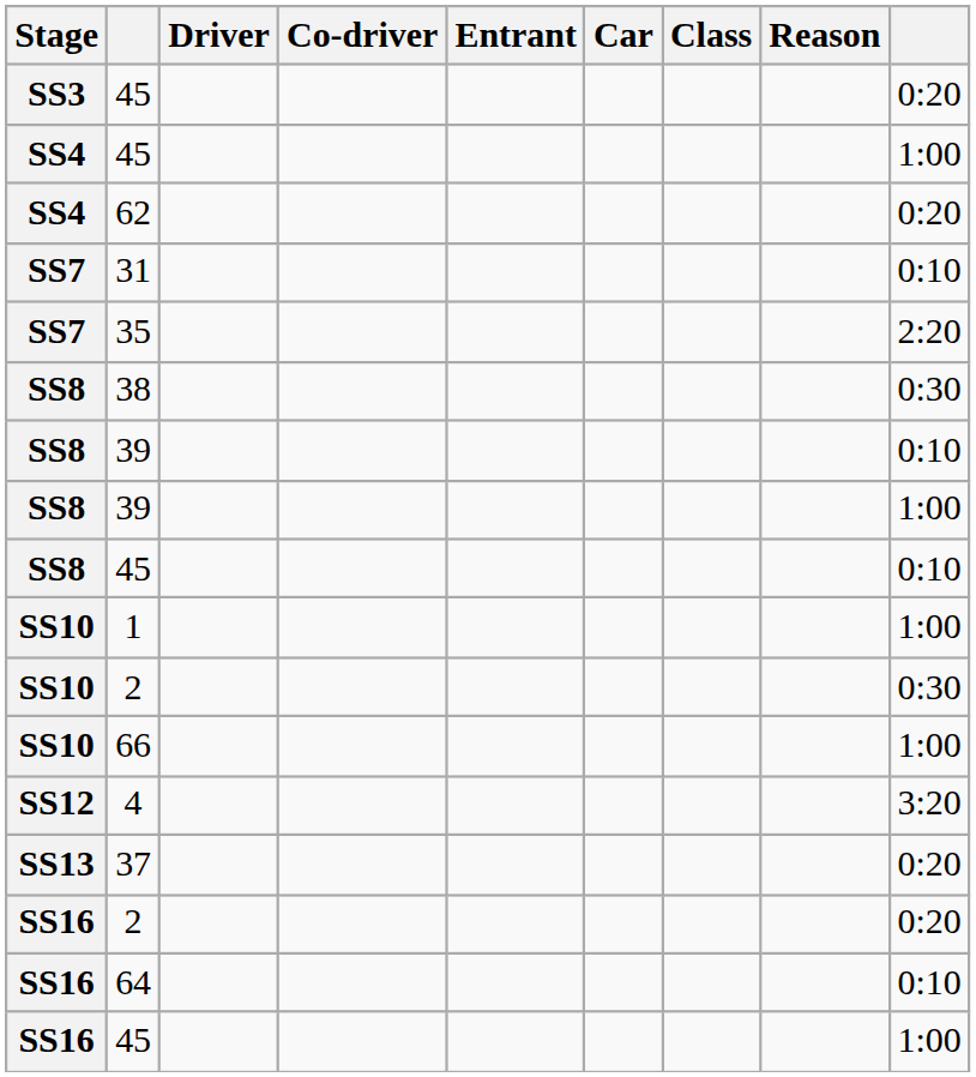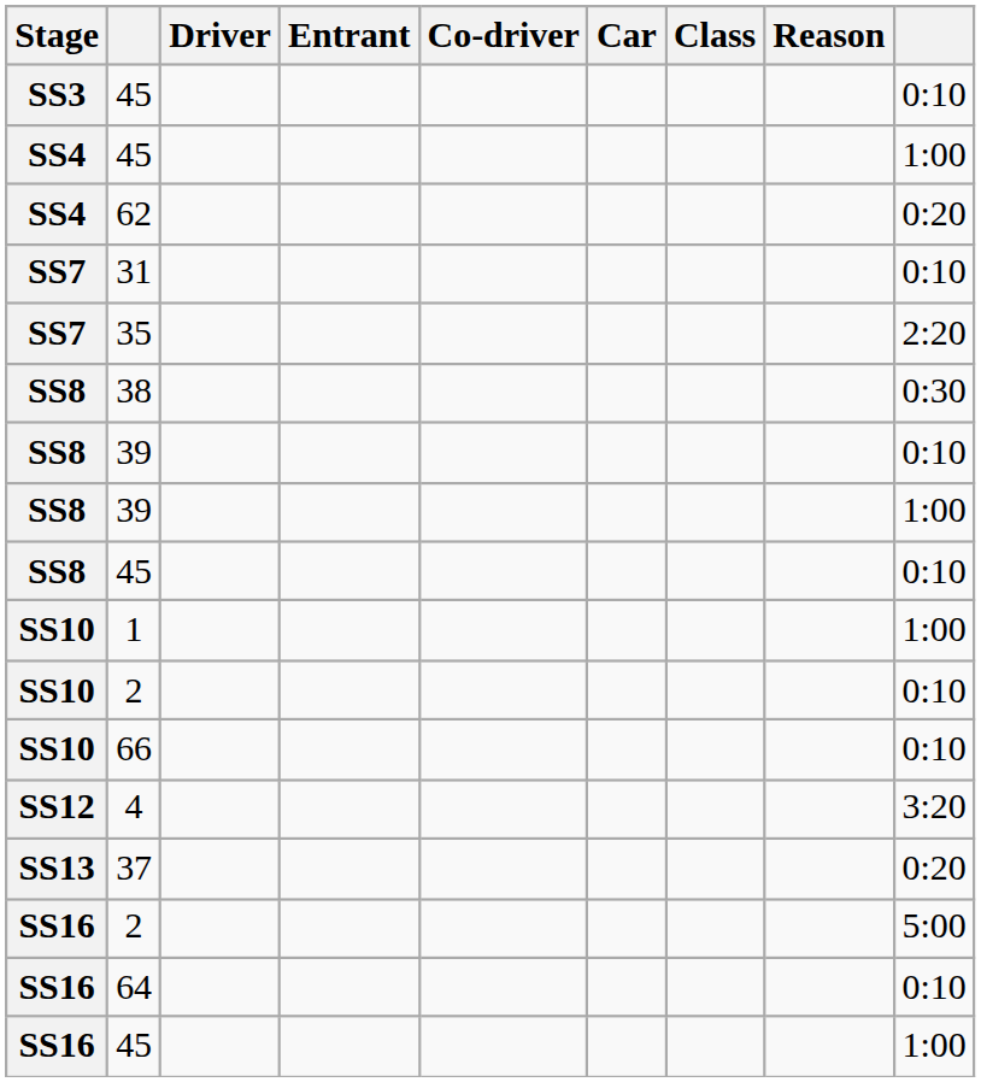 <table class="wikitable" style="font-size: 85%;">
 <tr>
 <th>Stage</th>
 <th></th>
 <th>Driver</th>
+<th>Entrant</th>
 <th>Co-driver</th>
-<th>Entrant</th>
 <th>Car</th>
 <th>Class</th>
 <th>Reason</th>
 <th></th>
 </tr>
 <tr>
 <th>SS3</th>
 <td align="center">45</td>
 <td></td>
 <td></td>
 <td></td>
 <td></td>
 <td align="center"></td>
 <td></td>
-<td align="center">0:20</td>
+<td align="center">0:10</td>
 </tr>
 <tr>
 <th>SS4</th>
 <td align="center">45</td>
 <td></td>
 <td></td>
 <td></td>
 <td></td>
 <td align="center"></td>
 <td></td>
 <td align="center">1:00</td>
 </tr>
 <tr>
 <th>SS4</th>
 <td align="center">62</td>
 <td></td>
 <td></td>
 <td></td>
 <td></td>
 <td align="center"></td>
 <td></td>
 <td align="center">0:20</td>
 </tr>
 <tr>
 <th>SS7</th>
 <td align="center">31</td>
 <td></td>
 <td></td>
 <td></td>
 <td></td>
 <td align="center"></td>
 <td></td>
 <td align="center">0:10</td>
 </tr>
 <tr>
 <th>SS7</th>
 <td align="center">35</td>
 <td></td>
 <td></td>
 <td></td>
 <td></td>
 <td align="center"></td>
 <td></td>
 <td align="center">2:20</td>
 </tr>
 <tr>
 <th>SS8</th>
 <td align="center">38</td>
 <td></td>
 <td></td>
 <td></td>
 <td></td>
 <td align="center"></td>
 <td></td>
 <td align="center">0:30</td>
 </tr>
 <tr>
 <th>SS8</th>
 <td align="center">39</td>
 <td></td>
 <td></td>
 <td></td>
 <td></td>
 <td align="center"></td>
 <td></td>
 <td align="center">0:10</td>
 </tr>
 <tr>
 <th>SS8</th>
 <td align="center">39</td>
 <td></td>
 <td></td>
 <td></td>
 <td></td>
 <td align="center"></td>
 <td></td>
 <td align="center">1:00</td>
 </tr>
 <tr>
 <th>SS8</th>
 <td align="center">45</td>
 <td></td>
 <td></td>
 <td></td>
 <td></td>
 <td align="center"></td>
 <td></td>
 <td align="center">0:10</td>
 </tr>
 <tr>
 <th>SS10</th>
 <td align="center">1</td>
 <td></td>
 <td></td>
 <td></td>
 <td></td>
 <td align="center"></td>
 <td></td>
 <td align="center">1:00</td>
 </tr>
 <tr>
 <th>SS10</th>
 <td align="center">2</td>
 <td></td>
 <td></td>
 <td></td>
 <td></td>
 <td align="center"></td>
 <td></td>
-<td align="center">0:30</td>
+<td align="center">0:10</td>
 </tr>
 <tr>
 <th>SS10</th>
 <td align="center">66</td>
 <td></td>
 <td></td>
 <td></td>
 <td></td>
 <td align="center"></td>
 <td></td>
-<td align="center">1:00</td>
+<td align="center">0:10</td>
 </tr>
 <tr>
 <th>SS12</th>
 <td align="center">4</td>
 <td></td>
 <td></td>
 <td></td>
 <td></td>
 <td align="center"></td>
 <td></td>
 <td align="center">3:20</td>
 </tr>
 <tr>
 <th>SS13</th>
 <td align="center">37</td>
 <td></td>
 <td></td>
 <td></td>
 <td></td>
 <td align="center"></td>
 <td></td>
 <td align="center">0:20</td>
 </tr>
 <tr>
 <th>SS16</th>
 <td align="center">2</td>
 <td></td>
 <td></td>
 <td></td>
 <td></td>
 <td align="center"></td>
 <td></td>
-<td align="center">0:20</td>
+<td align="center">5:00</td>
 </tr>
 <tr>
 <th>SS16</th>
 <td align="center">64</td>
 <td></td>
 <td></td>
 <td></td>
 <td></td>
 <td align="center"></td>
 <td></td>
 <td align="center">0:10</td>
 </tr>
 <tr>
 <th>SS16</th>
 <td align="center">45</td>
 <td></td>
 <td></td>
 <td></td>
 <td></td>
 <td align="center"></td>
 <td></td>
 <td align="center">1:00</td>
 </tr>
 </table>
